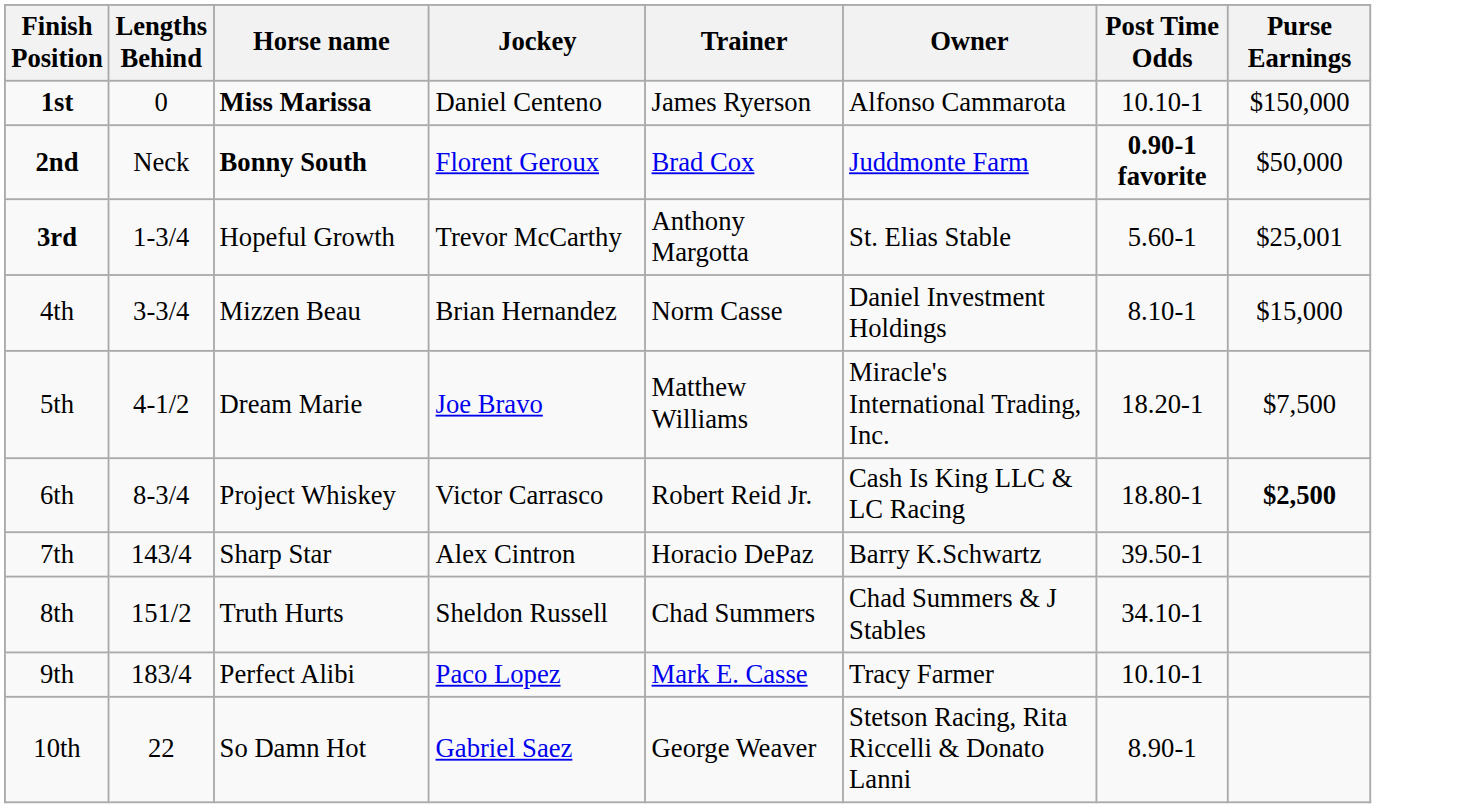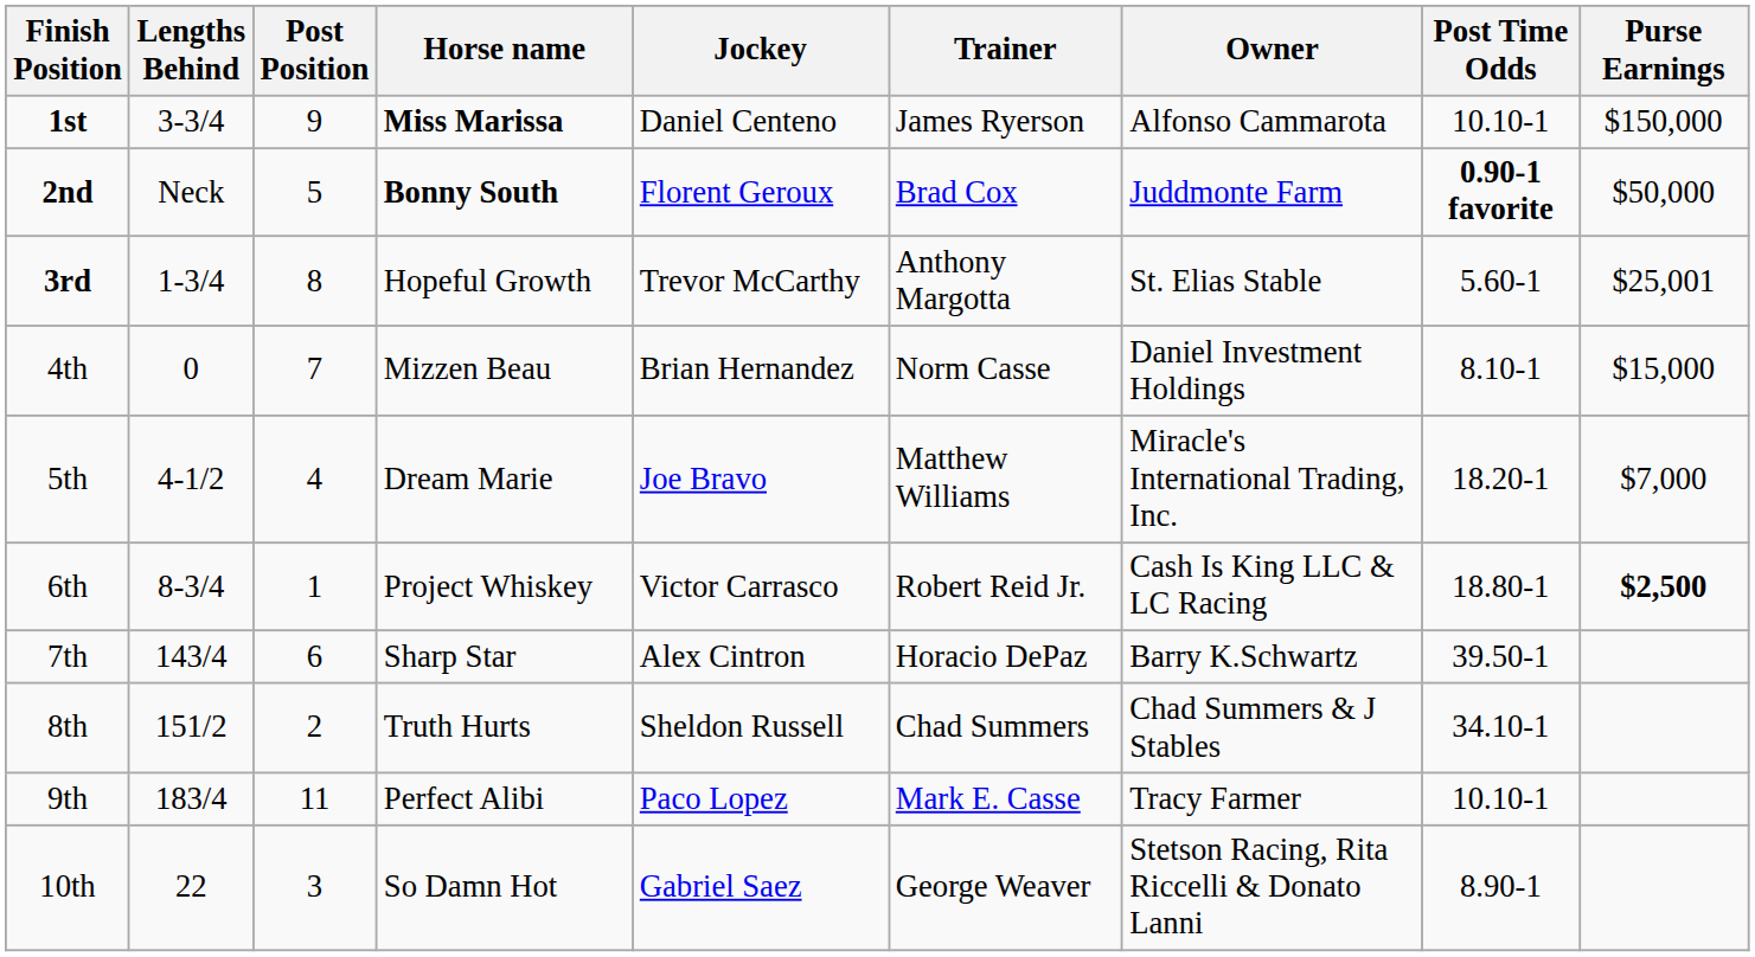 <table class="wikitable sortable" | border="2" cellpadding="1" style="border-collapse: collapse; font-size:90%">
 <tr>
 <th width="45px">Finish <br> Position</th>
 <th width="45px">Lengths <br> Behind</th>
+<th width="40px">Post <br> Position</th>
 <th width="110px">Horse name</th>
 <th width="110px">Jockey</th>
 <th width="100px">Trainer</th>
 <th width="130px">Owner</th>
 <th width="65px">Post Time <br> Odds</th>
 <th width="70px">Purse <br> Earnings</th>
 </tr>
 <tr>
 <td align=center><strong>1<span>st</span></strong></td>
-<td align=center>0</td>
+<td align=center>3-<span>3/4</span></td>
+<td align=center>9</td>
 <td><strong>Miss Marissa</strong></td>
 <td>Daniel Centeno</td>
 <td>James Ryerson</td>
 <td>Alfonso Cammarota</td>
 <td align=center>10.10-1</td>
 <td align=center>$150,000</td>
 </tr>
 <tr>
 <td align=center><strong>2<span>nd</span></strong></td>
 <td align=center><span>Neck</span></td>
+<td align=center>5</td>
 <td><strong>Bonny South</strong></td>
 <td><a href='#'>Florent Geroux</a></td>
 <td><a href='#'>Brad Cox</a></td>
 <td><a href='#'>Juddmonte Farm</a></td>
 <td align=center><strong>0.90-1 <br> <span>favorite</span></strong></td>
 <td align=center>$50,000</td>
 </tr>
 <tr>
 <td align=center><strong>3<span>rd</span></strong></td>
 <td align=center>1-<span>3/4</span></td>
+<td align=center>8</td>
 <td>Hopeful Growth</td>
 <td>Trevor McCarthy</td>
 <td>Anthony Margotta</td>
 <td>St. Elias Stable</td>
 <td align=center>5.60-1</td>
 <td align=center>$25,001</td>
 </tr>
 <tr>
 <td align=center>4<span>th</span></td>
-<td align=center>3-<span>3/4</span></td>
+<td align=center>0</td>
+<td align=center>7</td>
 <td>Mizzen Beau</td>
 <td>Brian Hernandez</td>
 <td>Norm Casse</td>
 <td>Daniel Investment Holdings</td>
 <td align=center>8.10-1</td>
 <td align=center>$15,000</td>
 </tr>
 <tr>
 <td align=center>5<span>th</span></td>
 <td align=center>4-<span>1/2</span></td>
+<td align=center>4</td>
 <td>Dream Marie</td>
 <td><a href='#'>Joe Bravo</a></td>
 <td>Matthew Williams</td>
 <td>Miracle's International Trading, Inc.</td>
 <td align=center>18.20-1</td>
-<td align=center>$7,500</td>
+<td align=center>$7,000</td>
 </tr>
 <tr>
 <td align=center>6<span>th</span></td>
 <td align=center>8-<span>3/4</span></td>
+<td align=center>1</td>
 <td>Project Whiskey</td>
 <td>Victor Carrasco</td>
 <td>Robert Reid Jr.</td>
 <td>Cash Is King LLC & LC Racing</td>
 <td align="center">18.80-1</td>
 <td align=center><strong>$2,500</strong></td>
 </tr>
 <tr>
 <td align=center>7<span>th</span></td>
 <td align=center>14<span>3/4</span></td>
+<td align=center>6</td>
 <td>Sharp Star</td>
 <td>Alex Cintron</td>
 <td>Horacio DePaz</td>
 <td>Barry K.Schwartz</td>
 <td align="center">39.50-1</td>
 <td></td>
 </tr>
 <tr>
 <td align=center>8<span>th</span></td>
 <td align=center>15<span>1/2</span></td>
+<td align=center>2</td>
 <td>Truth Hurts</td>
 <td>Sheldon Russell</td>
 <td>Chad Summers</td>
 <td>Chad Summers & J Stables</td>
 <td align="center">34.10-1</td>
 <td></td>
 </tr>
 <tr>
 <td align=center>9<span>th</span></td>
 <td align=center>18<span>3/4</span></td>
+<td align=center>11</td>
 <td>Perfect Alibi</td>
 <td><a href='#'>Paco Lopez</a></td>
 <td><a href='#'>Mark E. Casse</a></td>
 <td>Tracy Farmer</td>
 <td align=center>10.10-1</td>
 <td></td>
 </tr>
 <tr>
 <td align=center>10<span>th</span></td>
 <td align=center>22</td>
+<td align=center>3</td>
 <td>So Damn Hot</td>
 <td><a href='#'>Gabriel Saez</a></td>
 <td>George Weaver</td>
 <td>Stetson Racing, Rita Riccelli & Donato Lanni</td>
 <td align=center>8.90-1</td>
 <td></td>
 </tr>
 </table>
